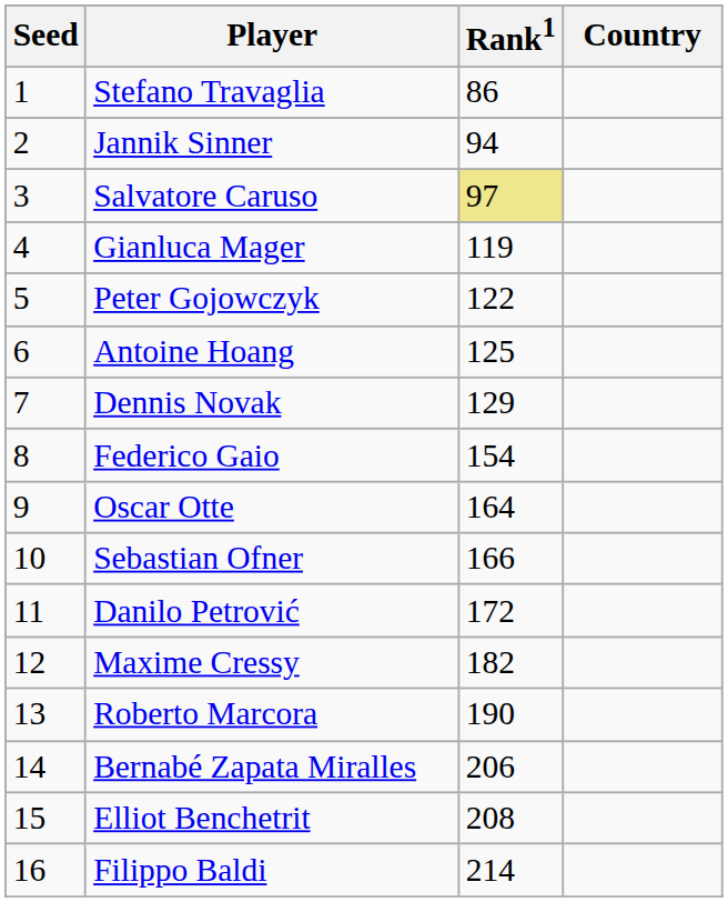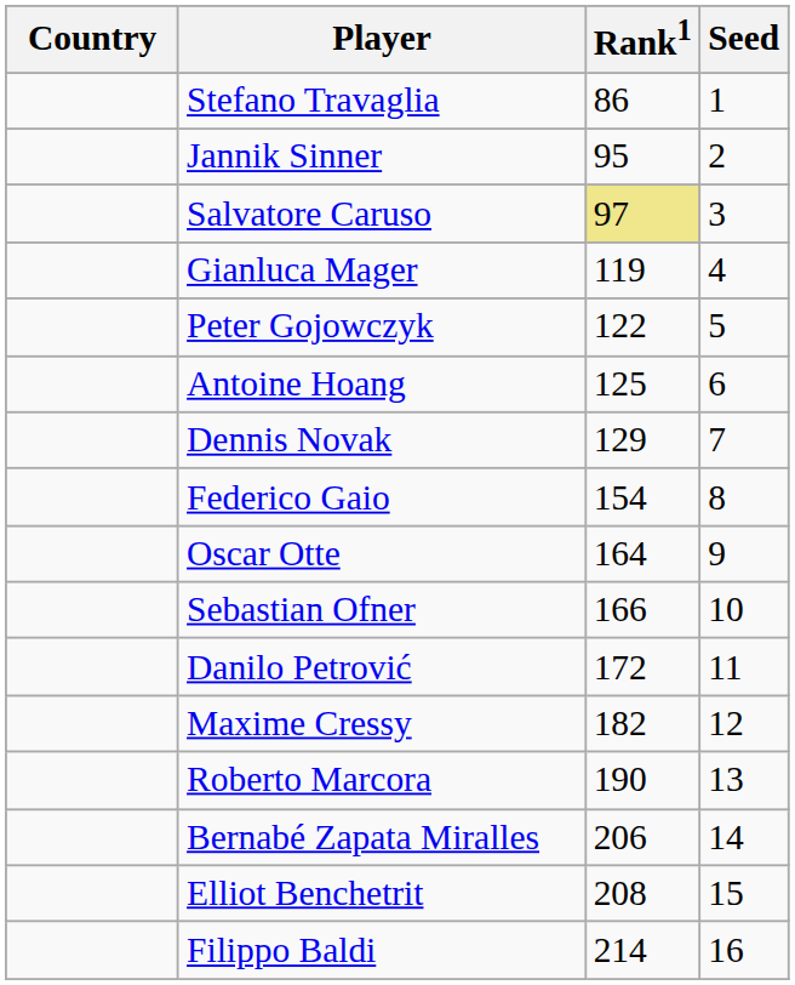 <table class="sortable wikitable">
 <tr>
-<th>Seed</th>
+<th width="70">Country</th>
 <th width="175">Player</th>
 <th>Rank<sup>1</sup></th>
-<th width="70">Country</th>
+<th>Seed</th>
 </tr>
 <tr>
-<td>1</td>
+<td></td>
 <td><a href='#'>Stefano Travaglia</a></td>
 <td>86</td>
-<td></td>
+<td>1</td>
 </tr>
 <tr>
+<td></td>
+<td><a href='#'>Jannik Sinner</a></td>
+<td>95</td>
 <td>2</td>
-<td><a href='#'>Jannik Sinner</a></td>
-<td>94</td>
-<td></td>
 </tr>
 <tr>
-<td>3</td>
+<td></td>
 <td><a href='#'>Salvatore Caruso</a></td>
 <td style="background: khaki;">97</td>
-<td></td>
+<td>3</td>
 </tr>
 <tr>
-<td>4</td>
+<td></td>
 <td><a href='#'>Gianluca Mager</a></td>
 <td>119</td>
-<td></td>
+<td>4</td>
 </tr>
 <tr>
-<td>5</td>
+<td></td>
 <td><a href='#'>Peter Gojowczyk</a></td>
 <td>122</td>
-<td></td>
+<td>5</td>
 </tr>
 <tr>
-<td>6</td>
+<td></td>
 <td><a href='#'>Antoine Hoang</a></td>
 <td>125</td>
-<td></td>
+<td>6</td>
 </tr>
 <tr>
-<td>7</td>
+<td></td>
 <td><a href='#'>Dennis Novak</a></td>
 <td>129</td>
-<td></td>
+<td>7</td>
 </tr>
 <tr>
-<td>8</td>
+<td></td>
 <td><a href='#'>Federico Gaio</a></td>
 <td>154</td>
-<td></td>
+<td>8</td>
 </tr>
 <tr>
-<td>9</td>
+<td></td>
 <td><a href='#'>Oscar Otte</a></td>
 <td>164</td>
-<td></td>
+<td>9</td>
 </tr>
 <tr>
-<td>10</td>
+<td></td>
 <td><a href='#'>Sebastian Ofner</a></td>
 <td>166</td>
-<td></td>
+<td>10</td>
 </tr>
 <tr>
-<td>11</td>
+<td></td>
 <td><a href='#'>Danilo Petrović</a></td>
 <td>172</td>
-<td></td>
+<td>11</td>
 </tr>
 <tr>
-<td>12</td>
+<td></td>
 <td><a href='#'>Maxime Cressy</a></td>
 <td>182</td>
-<td></td>
+<td>12</td>
 </tr>
 <tr>
-<td>13</td>
+<td></td>
 <td><a href='#'>Roberto Marcora</a></td>
 <td>190</td>
-<td></td>
+<td>13</td>
 </tr>
 <tr>
-<td>14</td>
+<td></td>
 <td><a href='#'>Bernabé Zapata Miralles</a></td>
 <td>206</td>
-<td></td>
+<td>14</td>
 </tr>
 <tr>
-<td>15</td>
+<td></td>
 <td><a href='#'>Elliot Benchetrit</a></td>
 <td>208</td>
-<td></td>
+<td>15</td>
 </tr>
 <tr>
-<td>16</td>
+<td></td>
 <td><a href='#'>Filippo Baldi</a></td>
 <td>214</td>
-<td></td>
+<td>16</td>
 </tr>
 </table>
